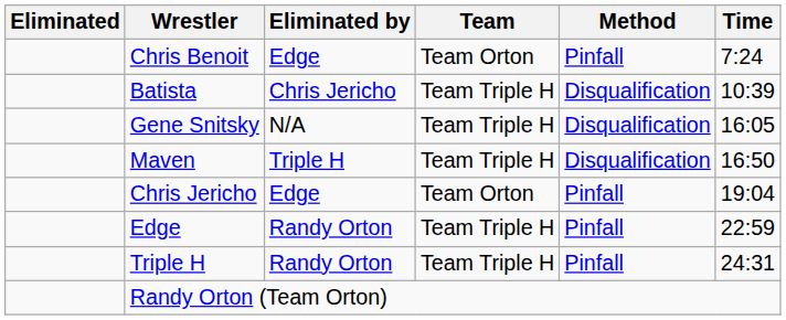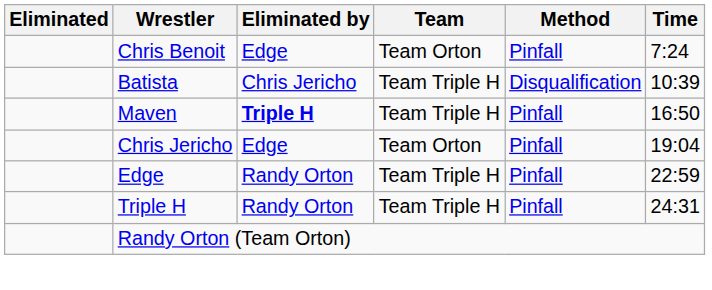 <table class="wikitable sortable">
 <tr>
 <th>Eliminated</th>
 <th>Wrestler</th>
 <th>Eliminated by</th>
 <th>Team</th>
 <th>Method</th>
 <th>Time</th>
 </tr>
 <tr>
 <td></td>
 <td><a href='#'>Chris Benoit</a></td>
 <td><a href='#'>Edge</a></td>
 <td>Team Orton</td>
 <td><a href='#'>Pinfall</a></td>
 <td>7:24</td>
 </tr>
 <tr>
 <td></td>
 <td><a href='#'>Batista</a></td>
 <td><a href='#'>Chris Jericho</a></td>
 <td>Team Triple H</td>
 <td><a href='#'>Disqualification</a></td>
 <td>10:39</td>
 </tr>
 <tr>
 <td></td>
-<td><a href='#'>Gene Snitsky</a></td>
-<td>N/A</td>
+<td><a href='#'>Maven</a></td>
+<td><strong><a href='#'>Triple H</a></strong></td>
 <td>Team Triple H</td>
-<td><a href='#'>Disqualification</a></td>
-<td>16:05</td>
-</tr>
-<tr>
-<td></td>
-<td><a href='#'>Maven</a></td>
-<td><a href='#'>Triple H</a></td>
-<td>Team Triple H</td>
-<td><a href='#'>Disqualification</a></td>
+<td><a href='#'>Pinfall</a></td>
 <td>16:50</td>
 </tr>
 <tr>
 <td></td>
 <td><a href='#'>Chris Jericho</a></td>
 <td><a href='#'>Edge</a></td>
 <td>Team Orton</td>
 <td><a href='#'>Pinfall</a></td>
 <td>19:04</td>
 </tr>
 <tr>
 <td></td>
 <td><a href='#'>Edge</a></td>
 <td><a href='#'>Randy Orton</a></td>
 <td>Team Triple H</td>
 <td><a href='#'>Pinfall</a></td>
 <td>22:59</td>
 </tr>
 <tr>
 <td></td>
 <td><a href='#'>Triple H</a></td>
 <td><a href='#'>Randy Orton</a></td>
 <td>Team Triple H</td>
 <td><a href='#'>Pinfall</a></td>
 <td>24:31</td>
 </tr>
 <tr>
 <td></td>
 <td colspan="5"><a href='#'>Randy Orton</a> (Team Orton)</td>
 </tr>
 </table>
